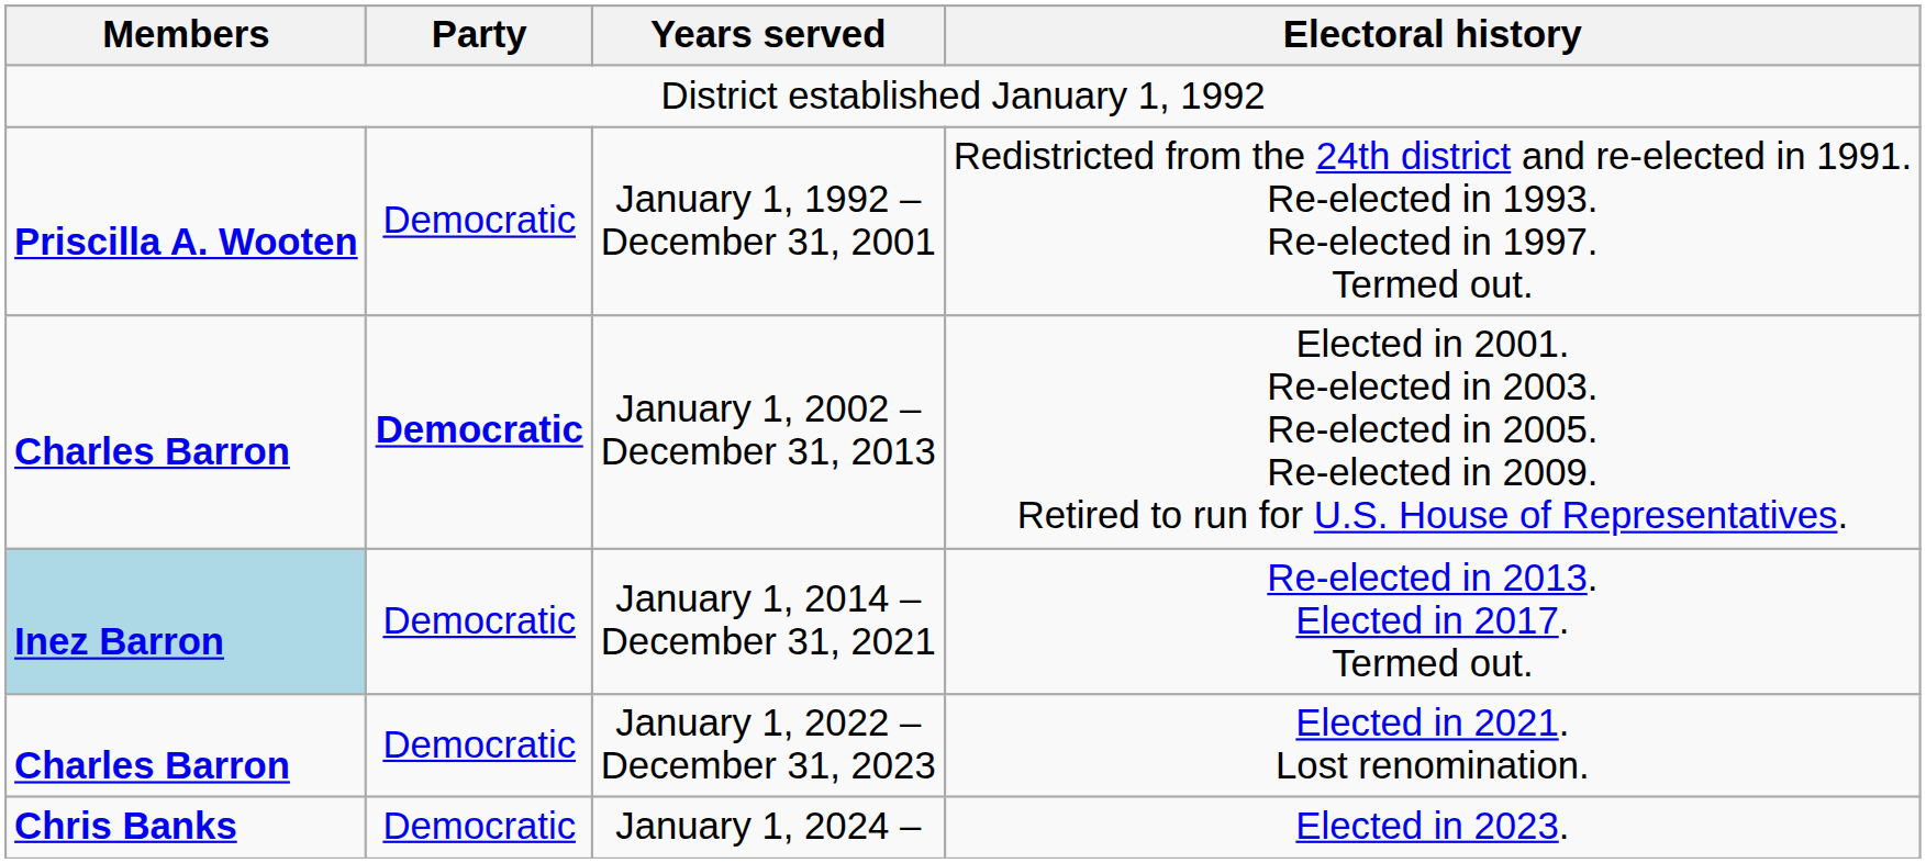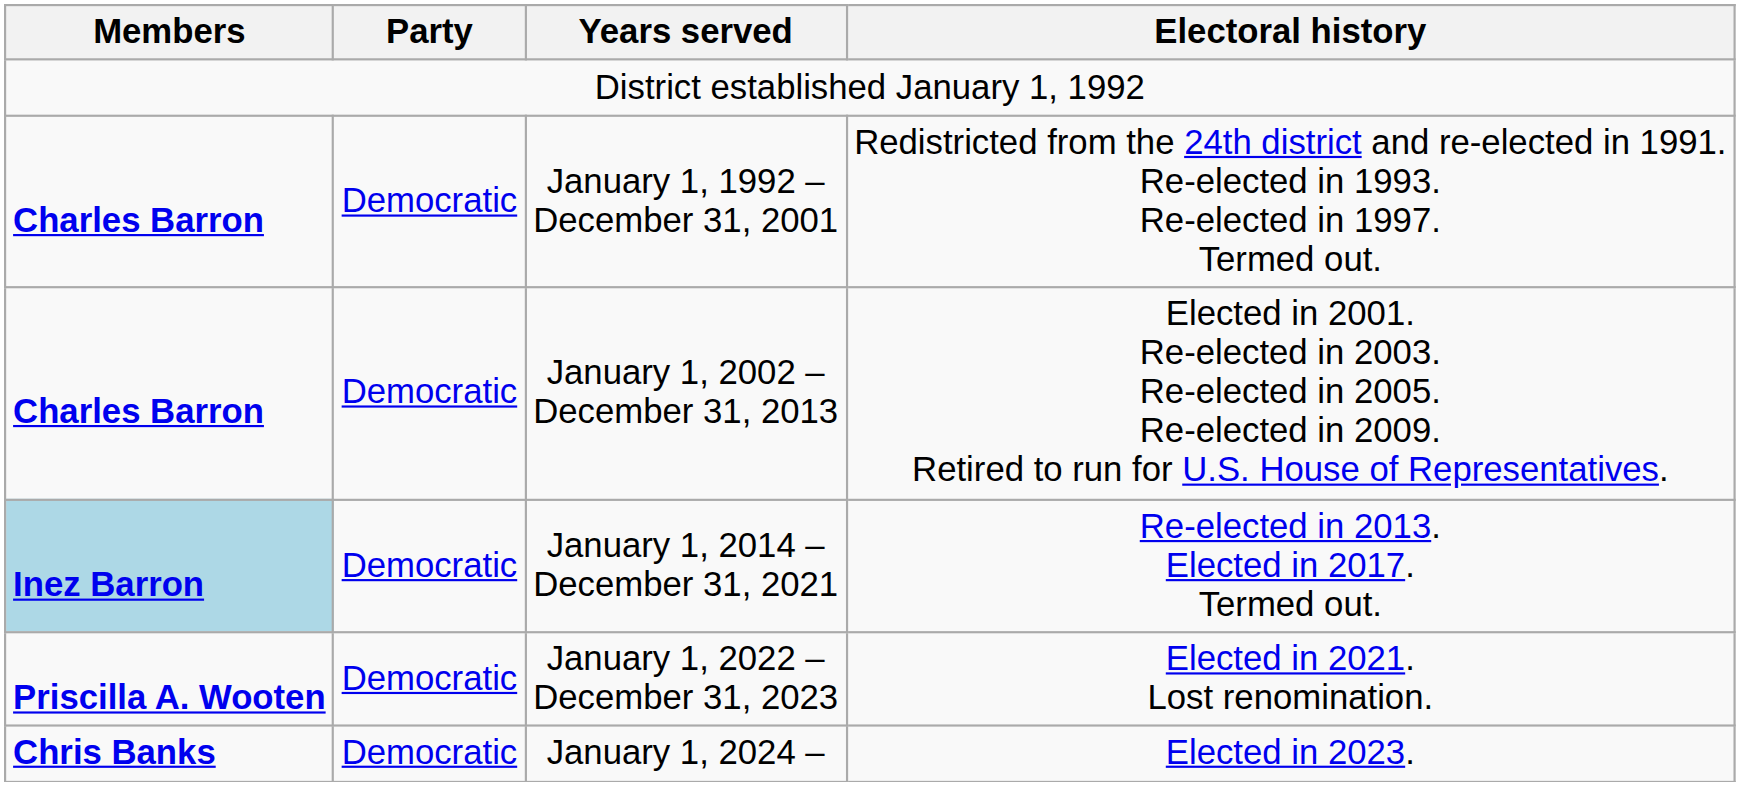 <table class=wikitable style="text-align:center">
 <tr>
 <th>Members</th>
 <th>Party</th>
 <th>Years served</th>
 <th>Electoral history</th>
 </tr>
 <tr>
 <td colspan=5>District established January 1, 1992</td>
 </tr>
 <tr>
-<td align=left><br><strong><a href='#'>Priscilla A. Wooten</a></strong><br> </td>
+<td align=left><br><strong><a href='#'>Charles Barron</a></strong><br> </td>
 <td><a href='#'>Democratic</a></td>
 <td>January 1, 1992 – <br> December 31, 2001</td>
 <td>Redistricted from the <a href='#'>24th district</a> and re-elected in 1991. <br> Re-elected in 1993. <br> Re-elected in 1997. <br> Termed out.</td>
 </tr>
 <tr>
 <td align=left><br><strong><a href='#'>Charles Barron</a></strong><br> </td>
-<td><strong><a href='#'>Democratic</a></strong></td>
+<td><a href='#'>Democratic</a></td>
 <td>January 1, 2002 – <br> December 31, 2013</td>
 <td>Elected in 2001. <br> Re-elected in 2003. <br> Re-elected in 2005. <br> Re-elected in 2009. <br> Retired to run for <a href='#'>U.S. House of Representatives</a>.</td>
 </tr>
 <tr>
 <td align=left style="background: lightblue;"><br><strong><a href='#'>Inez Barron</a></strong><br> </td>
 <td><a href='#'>Democratic</a></td>
 <td>January 1, 2014 – <br> December 31, 2021</td>
 <td><a href='#'>Re-elected in 2013</a>. <br> <a href='#'>Elected in 2017</a>. <br> Termed out.</td>
 </tr>
 <tr>
-<td align=left><br><strong><a href='#'>Charles Barron</a></strong><br> </td>
+<td align=left><br><strong><a href='#'>Priscilla A. Wooten</a></strong><br> </td>
 <td><a href='#'>Democratic</a></td>
 <td>January 1, 2022 – <br> December 31, 2023 <br></td>
 <td><a href='#'>Elected in 2021</a>. <br> Lost renomination.</td>
 </tr>
 <tr>
 <td align=left><strong><a href='#'>Chris Banks</a></strong><br> </td>
 <td><a href='#'>Democratic</a></td>
 <td>January 1, 2024 –</td>
 <td><a href='#'>Elected in 2023</a>.</td>
 </tr>
 </table>
